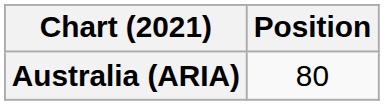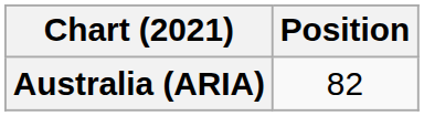 <table class="wikitable plainrowheaders" style="text-align:center">
 <tr>
 <th scope="col">Chart (2021)</th>
 <th scope="col">Position</th>
 </tr>
 <tr>
 <th scope="row">Australia (ARIA)</th>
-<td>80</td>
+<td>82</td>
 </tr>
 </table>
